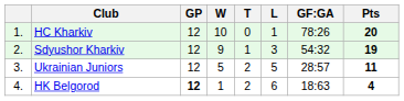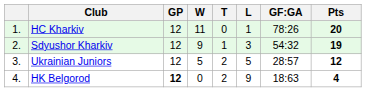 <table class="wikitable">
 <tr>
 <th width="30"></th>
 <th width="200">Club</th>
 <th width="30">GP</th>
 <th width="30">W</th>
 <th width="30">T</th>
 <th width="30">L</th>
 <th width="70">GF:GA</th>
 <th width="70">Pts</th>
 </tr>
 <tr bgcolor="#e6fae6" align="center">
 <td>1.</td>
 <td align="left"><a href='#'>HC Kharkiv</a></td>
 <td>12</td>
-<td>10</td>
+<td>11</td>
 <td>0</td>
 <td>1</td>
 <td>78:26</td>
 <td><strong>20</strong></td>
 </tr>
 <tr bgcolor="#e6fae6" align="center">
 <td>2.</td>
 <td align="left"><a href='#'>Sdyushor Kharkiv</a></td>
 <td>12</td>
 <td>9</td>
 <td>1</td>
 <td>3</td>
 <td>54:32</td>
 <td><strong>19</strong></td>
 </tr>
 <tr bgcolor="#FFFFFF" align="center">
 <td>3.</td>
 <td align="left"><a href='#'>Ukrainian Juniors</a></td>
 <td>12</td>
 <td>5</td>
 <td>2</td>
 <td>5</td>
 <td>28:57</td>
-<td><strong>11</strong></td>
+<td><strong>12</strong></td>
 </tr>
 <tr bgcolor="#FFFFFF" align="center">
 <td>4.</td>
 <td align="left"><a href='#'>HK Belgorod</a></td>
 <td><strong>12</strong></td>
-<td>1</td>
+<td>0</td>
 <td>2</td>
-<td>6</td>
+<td>9</td>
 <td>18:63</td>
 <td><strong>4</strong></td>
 </tr>
 </table>
